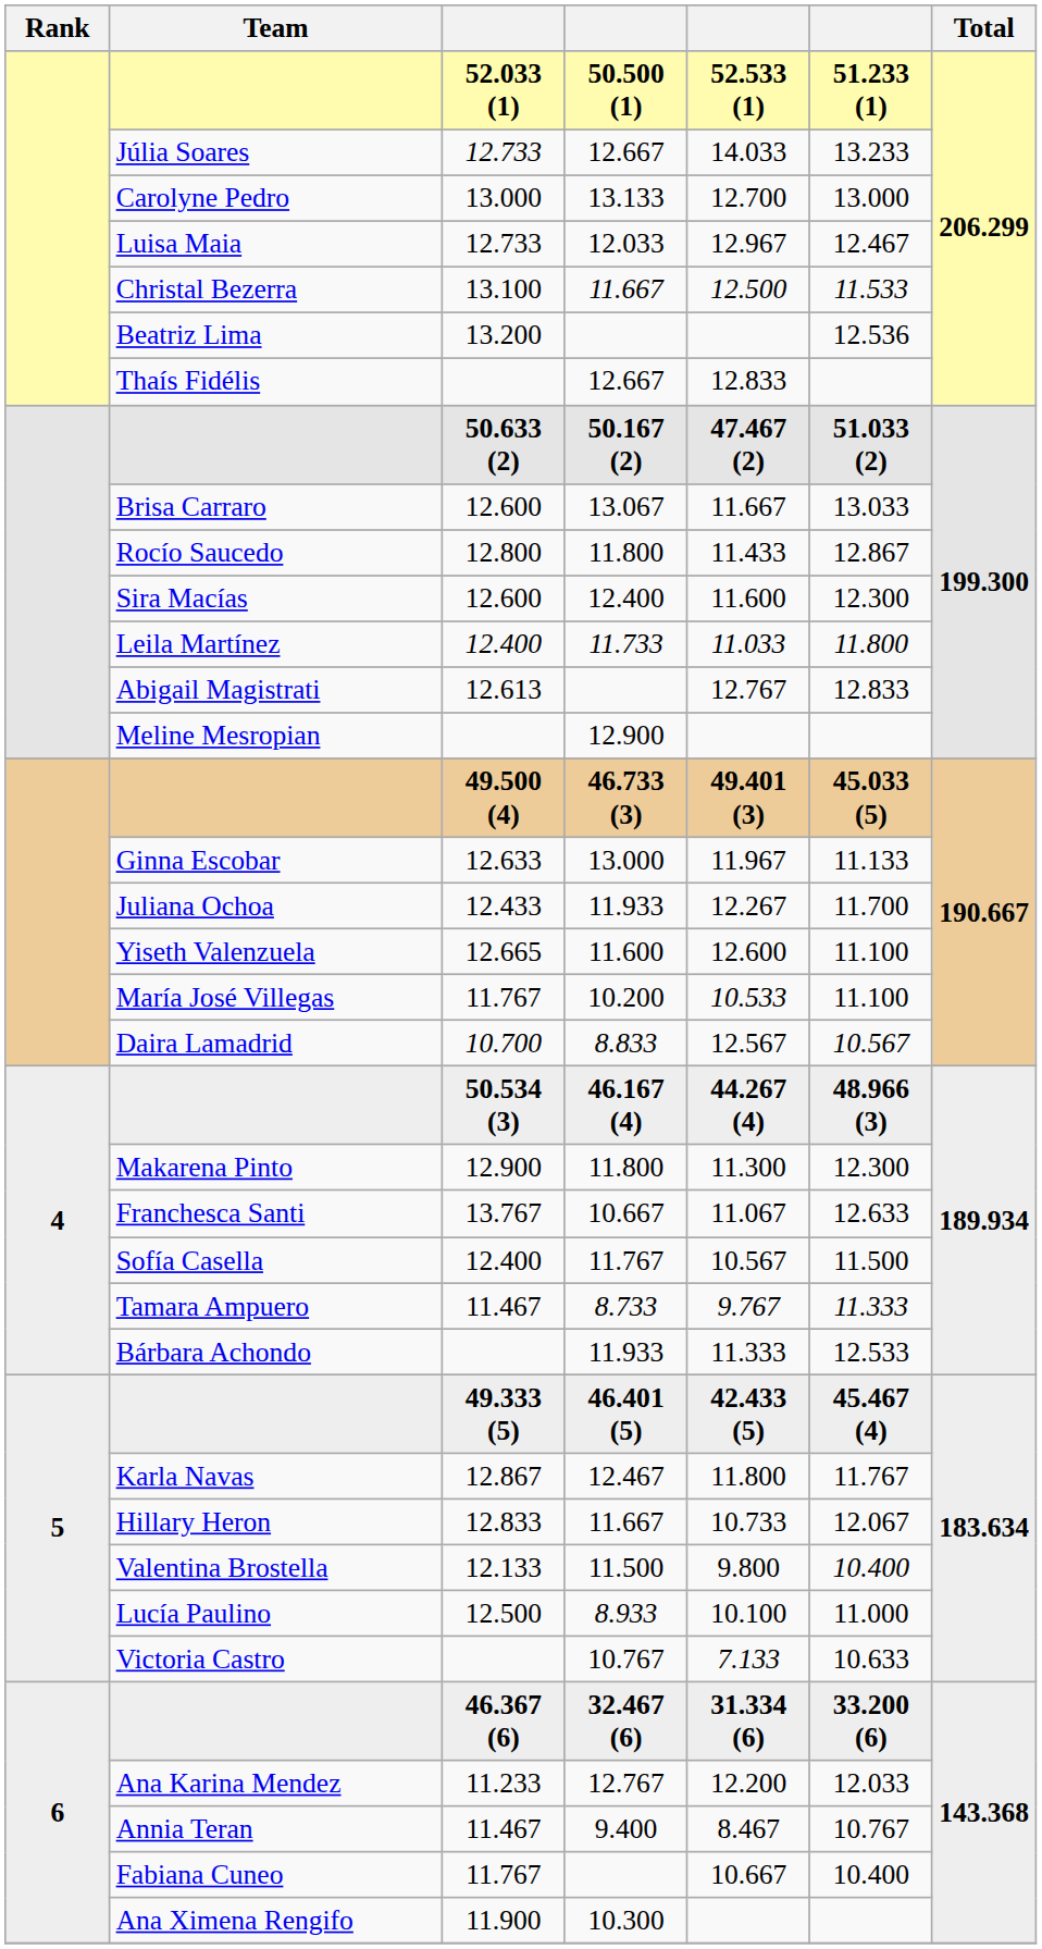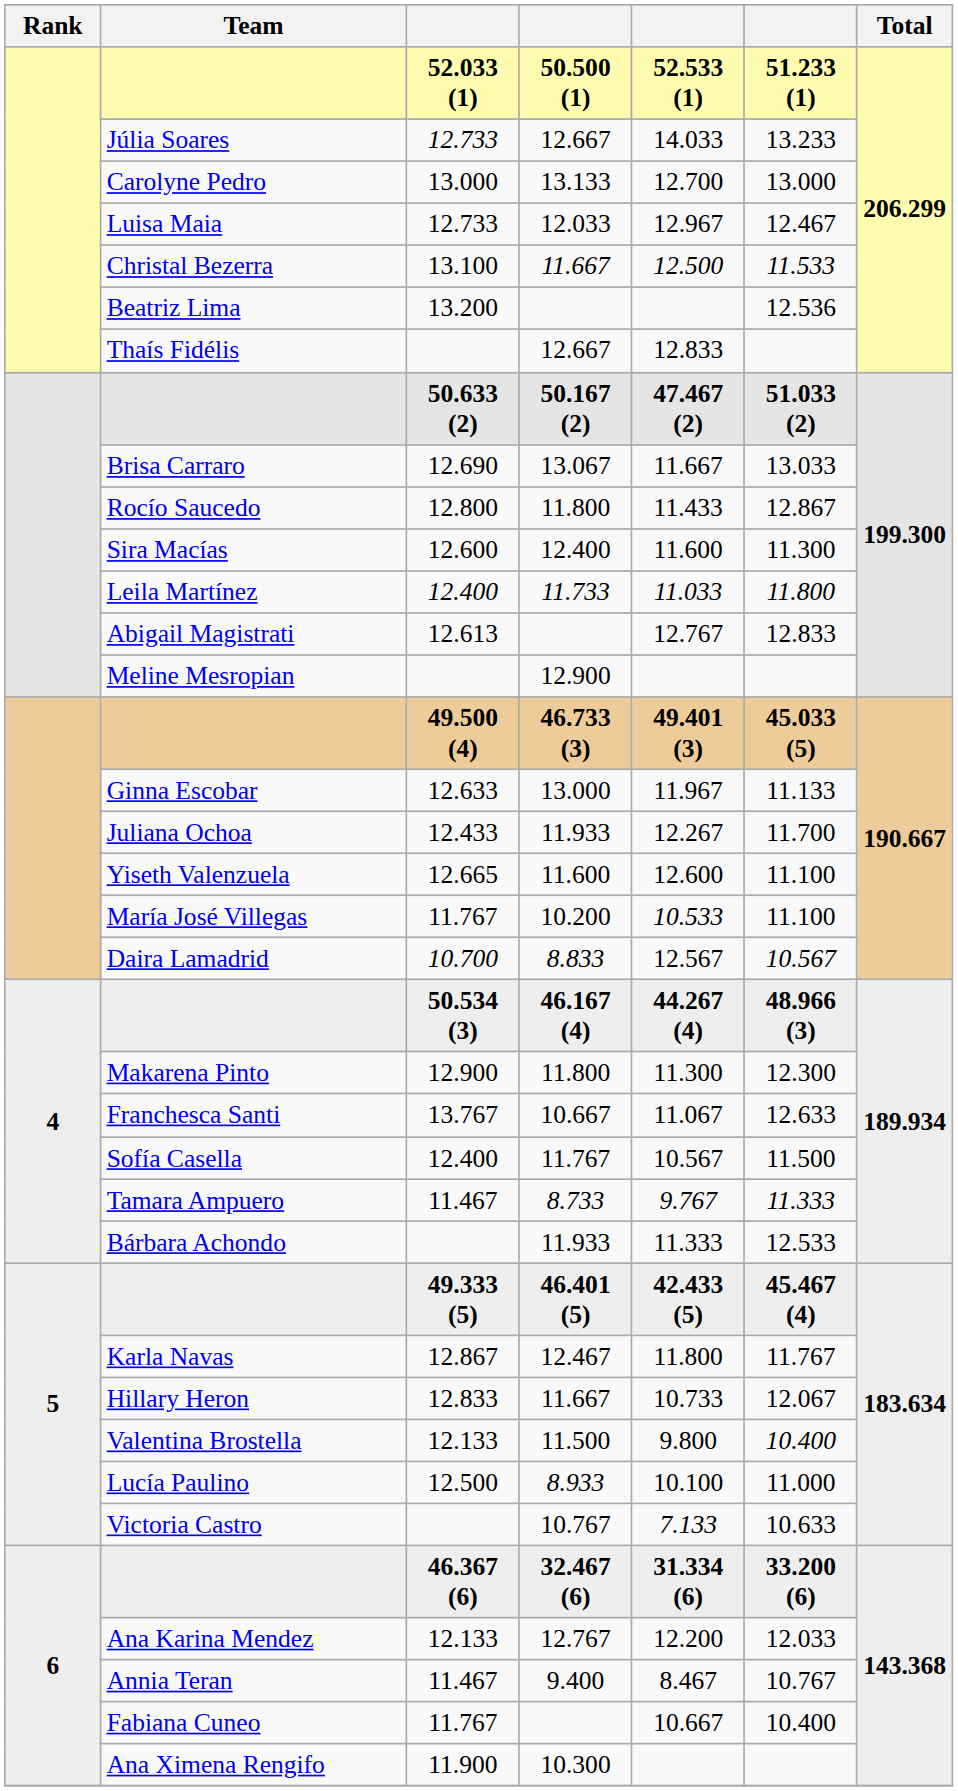 <table class="wikitable sortable" style="text-align:center; font-size:95%">
 <tr>
 <th scope="col" style="width:50px;">Rank</th>
 <th scope="col" style="width:175px;">Team</th>
 <th scope="col" style="width:60px;"></th>
 <th scope="col" style="width:60px;"></th>
 <th scope="col" style="width:60px;"></th>
 <th scope="col" style="width:60px;"></th>
 <th>Total</th>
 </tr>
 <tr style="background:#fffcaf;">
 <td rowspan="7"></td>
 <td style="text-align:left;"></td>
 <td><strong>52.033 (1)</strong></td>
 <td><strong>50.500 (1)</strong></td>
 <td><strong>52.533 (1)</strong></td>
 <td><strong>51.233 (1)</strong></td>
 <td rowspan="7"><strong>206.299</strong></td>
 </tr>
 <tr>
 <td style="text-align:left;"><a href='#'>Júlia Soares</a></td>
 <td><em>12.733</em></td>
 <td>12.667</td>
 <td>14.033</td>
 <td>13.233</td>
 </tr>
 <tr>
 <td style="text-align:left;"><a href='#'>Carolyne Pedro</a></td>
 <td>13.000</td>
 <td>13.133</td>
 <td>12.700</td>
 <td>13.000</td>
 </tr>
 <tr>
 <td style="text-align:left;"><a href='#'>Luisa Maia</a></td>
 <td>12.733</td>
 <td>12.033</td>
 <td>12.967</td>
 <td>12.467</td>
 </tr>
 <tr>
 <td style="text-align:left;"><a href='#'>Christal Bezerra</a></td>
 <td>13.100</td>
 <td><em>11.667</em></td>
 <td><em>12.500</em></td>
 <td><em>11.533</em></td>
 </tr>
 <tr>
 <td style="text-align:left;"><a href='#'>Beatriz Lima</a></td>
 <td>13.200</td>
 <td></td>
 <td></td>
 <td>12.536</td>
 </tr>
 <tr>
 <td style="text-align:left;"><a href='#'>Thaís Fidélis</a></td>
 <td></td>
 <td>12.667</td>
 <td>12.833</td>
 <td></td>
 </tr>
 <tr style="background:#e5e5e5;">
 <td rowspan="7"></td>
 <td style="text-align:left;"></td>
 <td><strong>50.633 (2)</strong></td>
 <td><strong>50.167 (2)</strong></td>
 <td><strong>47.467 (2)</strong></td>
 <td><strong>51.033 (2)</strong></td>
 <td rowspan="7"><strong>199.300</strong></td>
 </tr>
 <tr>
 <td style="text-align:left;"><a href='#'>Brisa Carraro</a></td>
-<td>12.600</td>
+<td>12.690</td>
 <td>13.067</td>
 <td>11.667</td>
 <td>13.033</td>
 </tr>
 <tr>
 <td style="text-align:left;"><a href='#'>Rocío Saucedo</a></td>
 <td>12.800</td>
 <td>11.800</td>
 <td>11.433</td>
 <td>12.867</td>
 </tr>
 <tr>
 <td style="text-align:left;"><a href='#'>Sira Macías</a></td>
 <td>12.600</td>
 <td>12.400</td>
 <td>11.600</td>
-<td>12.300</td>
+<td>11.300</td>
 </tr>
 <tr>
 <td style="text-align:left;"><a href='#'>Leila Martínez</a></td>
 <td><em>12.400</em></td>
 <td><em>11.733</em></td>
 <td><em>11.033</em></td>
 <td><em>11.800</em></td>
 </tr>
 <tr>
 <td style="text-align:left;"><a href='#'>Abigail Magistrati</a></td>
 <td>12.613</td>
 <td></td>
 <td>12.767</td>
 <td>12.833</td>
 </tr>
 <tr>
 <td style="text-align:left;"><a href='#'>Meline Mesropian</a></td>
 <td></td>
 <td>12.900</td>
 <td></td>
 <td></td>
 </tr>
 <tr style="background:#ec9;">
 <td rowspan="6"></td>
 <td style="text-align:left;"></td>
 <td><strong>49.500 (4)</strong></td>
 <td><strong>46.733 (3)</strong></td>
 <td><strong>49.401 (3)</strong></td>
 <td><strong>45.033 (5)</strong></td>
 <td rowspan="6"><strong>190.667</strong></td>
 </tr>
 <tr>
 <td style="text-align:left;"><a href='#'>Ginna Escobar</a></td>
 <td>12.633</td>
 <td>13.000</td>
 <td>11.967</td>
 <td>11.133</td>
 </tr>
 <tr>
 <td style="text-align:left;"><a href='#'>Juliana Ochoa</a></td>
 <td>12.433</td>
 <td>11.933</td>
 <td>12.267</td>
 <td>11.700</td>
 </tr>
 <tr>
 <td style="text-align:left;"><a href='#'>Yiseth Valenzuela</a></td>
 <td>12.665</td>
 <td>11.600</td>
 <td>12.600</td>
 <td>11.100</td>
 </tr>
 <tr>
 <td style="text-align:left;"><a href='#'>María José Villegas</a></td>
 <td>11.767</td>
 <td>10.200</td>
 <td><em>10.533</em></td>
 <td>11.100</td>
 </tr>
 <tr>
 <td style="text-align:left;"><a href='#'>Daira Lamadrid</a></td>
 <td><em>10.700</em></td>
 <td><em>8.833</em></td>
 <td>12.567</td>
 <td><em>10.567</em></td>
 </tr>
 <tr style="background:#eee;">
 <td rowspan="6"><strong>4</strong></td>
 <td style="text-align:left;"></td>
 <td><strong>50.534 (3)</strong></td>
 <td><strong>46.167 (4)</strong></td>
 <td><strong>44.267 (4)</strong></td>
 <td><strong>48.966 (3)</strong></td>
 <td rowspan="6"><strong>189.934</strong></td>
 </tr>
 <tr>
 <td style="text-align:left;"><a href='#'>Makarena Pinto</a></td>
 <td>12.900</td>
 <td>11.800</td>
 <td>11.300</td>
 <td>12.300</td>
 </tr>
 <tr>
 <td style="text-align:left;"><a href='#'>Franchesca Santi</a></td>
 <td>13.767</td>
 <td>10.667</td>
 <td>11.067</td>
 <td>12.633</td>
 </tr>
 <tr>
 <td style="text-align:left;"><a href='#'>Sofía Casella</a></td>
 <td>12.400</td>
 <td>11.767</td>
 <td>10.567</td>
 <td>11.500</td>
 </tr>
 <tr>
 <td style="text-align:left;"><a href='#'>Tamara Ampuero</a></td>
 <td>11.467</td>
 <td><em>8.733</em></td>
 <td><em>9.767</em></td>
 <td><em>11.333</em></td>
 </tr>
 <tr>
 <td style="text-align:left;"><a href='#'>Bárbara Achondo</a></td>
 <td></td>
 <td>11.933</td>
 <td>11.333</td>
 <td>12.533</td>
 </tr>
 <tr style="background:#eee;">
 <td rowspan="6"><strong>5</strong></td>
 <td style="text-align:left;"></td>
 <td><strong>49.333 (5)</strong></td>
 <td><strong>46.401 (5)</strong></td>
 <td><strong>42.433 (5)</strong></td>
 <td><strong>45.467 (4)</strong></td>
 <td rowspan="6"><strong>183.634</strong></td>
 </tr>
 <tr>
 <td style="text-align:left;"><a href='#'>Karla Navas</a></td>
 <td>12.867</td>
 <td>12.467</td>
 <td>11.800</td>
 <td>11.767</td>
 </tr>
 <tr>
 <td style="text-align:left;"><a href='#'>Hillary Heron</a></td>
 <td>12.833</td>
 <td>11.667</td>
 <td>10.733</td>
 <td>12.067</td>
 </tr>
 <tr>
 <td style="text-align:left;"><a href='#'>Valentina Brostella</a></td>
 <td>12.133</td>
 <td>11.500</td>
 <td>9.800</td>
 <td><em>10.400</em></td>
 </tr>
 <tr>
 <td style="text-align:left;"><a href='#'>Lucía Paulino</a></td>
 <td>12.500</td>
 <td><em>8.933</em></td>
 <td>10.100</td>
 <td>11.000</td>
 </tr>
 <tr>
 <td style="text-align:left;"><a href='#'>Victoria Castro</a></td>
 <td></td>
 <td>10.767</td>
 <td><em>7.133</em></td>
 <td>10.633</td>
 </tr>
 <tr style="background:#eee;">
 <td rowspan="5"><strong>6</strong></td>
 <td style="text-align:left;"></td>
 <td><strong>46.367 (6)</strong></td>
 <td><strong>32.467 (6)</strong></td>
 <td><strong>31.334 (6)</strong></td>
 <td><strong>33.200 (6)</strong></td>
 <td rowspan="5"><strong>143.368</strong></td>
 </tr>
 <tr>
 <td style="text-align:left;"><a href='#'>Ana Karina Mendez</a></td>
-<td>11.233</td>
+<td>12.133</td>
 <td>12.767</td>
 <td>12.200</td>
 <td>12.033</td>
 </tr>
 <tr>
 <td style="text-align:left;"><a href='#'>Annia Teran</a></td>
 <td>11.467</td>
 <td>9.400</td>
 <td>8.467</td>
 <td>10.767</td>
 </tr>
 <tr>
 <td style="text-align:left;"><a href='#'>Fabiana Cuneo</a></td>
 <td>11.767</td>
 <td></td>
 <td>10.667</td>
 <td>10.400</td>
 </tr>
 <tr>
 <td style="text-align:left;"><a href='#'>Ana Ximena Rengifo</a></td>
 <td>11.900</td>
 <td>10.300</td>
 <td></td>
 <td></td>
 </tr>
 <tr>
 </tr>
 </table>
